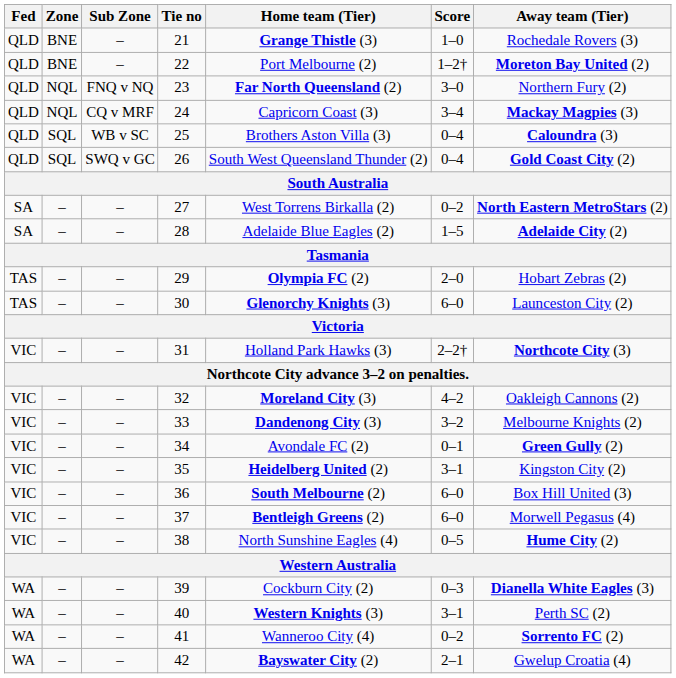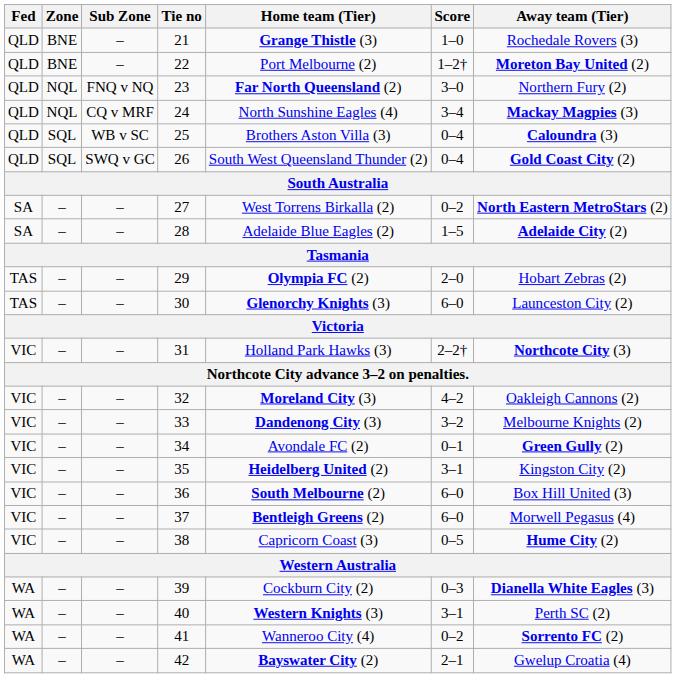 <table class="wikitable" style="text-align:center">
 <tr>
 <th>Fed</th>
 <th>Zone</th>
 <th>Sub Zone</th>
 <th>Tie no</th>
 <th>Home team (Tier)</th>
 <th>Score</th>
 <th>Away team (Tier)</th>
 </tr>
 <tr>
 <td>QLD</td>
 <td>BNE</td>
 <td>–</td>
 <td>21</td>
 <td><strong><a href='#'>Grange Thistle</a></strong> (3)</td>
 <td>1–0</td>
 <td><a href='#'>Rochedale Rovers</a> (3)</td>
 </tr>
 <tr>
 <td>QLD</td>
 <td>BNE</td>
 <td>–</td>
 <td>22</td>
 <td><a href='#'>Port Melbourne</a> (2)</td>
 <td>1–2†</td>
 <td><strong><a href='#'>Moreton Bay United</a></strong> (2)</td>
 </tr>
 <tr>
 <td>QLD</td>
 <td>NQL</td>
 <td>FNQ v NQ</td>
 <td>23</td>
 <td><strong><a href='#'>Far North Queensland</a></strong> (2)</td>
 <td>3–0</td>
 <td><a href='#'>Northern Fury</a> (2)</td>
 </tr>
 <tr>
 <td>QLD</td>
 <td>NQL</td>
 <td>CQ v MRF</td>
 <td>24</td>
-<td><a href='#'>Capricorn Coast</a> (3)</td>
+<td><a href='#'>North Sunshine Eagles</a> (4)</td>
 <td>3–4</td>
 <td><strong><a href='#'>Mackay Magpies</a></strong> (3)</td>
 </tr>
 <tr>
 <td>QLD</td>
 <td>SQL</td>
 <td>WB v SC</td>
 <td>25</td>
 <td><a href='#'>Brothers Aston Villa</a> (3)</td>
 <td>0–4</td>
 <td><strong><a href='#'>Caloundra</a></strong> (3)</td>
 </tr>
 <tr>
 <td>QLD</td>
 <td>SQL</td>
 <td>SWQ v GC</td>
 <td>26</td>
 <td><a href='#'>South West Queensland Thunder</a> (2)</td>
 <td>0–4</td>
 <td><strong><a href='#'>Gold Coast City</a></strong> (2)</td>
 </tr>
 <tr>
 <th colspan=7><a href='#'>South Australia</a></th>
 </tr>
 <tr>
 <td>SA</td>
 <td>–</td>
 <td>–</td>
 <td>27</td>
 <td><a href='#'>West Torrens Birkalla</a> (2)</td>
 <td>0–2</td>
 <td><strong><a href='#'>North Eastern MetroStars</a></strong> (2)</td>
 </tr>
 <tr>
 <td>SA</td>
 <td>–</td>
 <td>–</td>
 <td>28</td>
 <td><a href='#'>Adelaide Blue Eagles</a> (2)</td>
 <td>1–5</td>
 <td><strong><a href='#'>Adelaide City</a></strong> (2)</td>
 </tr>
 <tr>
 <th colspan=7><a href='#'>Tasmania</a></th>
 </tr>
 <tr>
 <td>TAS</td>
 <td>–</td>
 <td>–</td>
 <td>29</td>
 <td><strong><a href='#'>Olympia FC</a></strong> (2)</td>
 <td>2–0</td>
 <td><a href='#'>Hobart Zebras</a> (2)</td>
 </tr>
 <tr>
 <td>TAS</td>
 <td>–</td>
 <td>–</td>
 <td>30</td>
 <td><strong><a href='#'>Glenorchy Knights</a></strong> (3)</td>
 <td>6–0</td>
 <td><a href='#'>Launceston City</a> (2)</td>
 </tr>
 <tr>
 <th colspan=7><a href='#'>Victoria</a></th>
 </tr>
 <tr>
 <td>VIC</td>
 <td>–</td>
 <td>–</td>
 <td>31</td>
 <td><a href='#'>Holland Park Hawks</a> (3)</td>
 <td>2–2†</td>
 <td><strong><a href='#'>Northcote City</a></strong> (3)</td>
 </tr>
 <tr>
 <th colspan=7>Northcote City advance 3–2 on penalties.</th>
 </tr>
 <tr>
 <td>VIC</td>
 <td>–</td>
 <td>–</td>
 <td>32</td>
 <td><strong><a href='#'>Moreland City</a></strong> (3)</td>
 <td>4–2</td>
 <td><a href='#'>Oakleigh Cannons</a> (2)</td>
 </tr>
 <tr>
 <td>VIC</td>
 <td>–</td>
 <td>–</td>
 <td>33</td>
 <td><strong><a href='#'>Dandenong City</a></strong> (3)</td>
 <td>3–2</td>
 <td><a href='#'>Melbourne Knights</a> (2)</td>
 </tr>
 <tr>
 <td>VIC</td>
 <td>–</td>
 <td>–</td>
 <td>34</td>
 <td><a href='#'>Avondale FC</a> (2)</td>
 <td>0–1</td>
 <td><strong><a href='#'>Green Gully</a></strong> (2)</td>
 </tr>
 <tr>
 <td>VIC</td>
 <td>–</td>
 <td>–</td>
 <td>35</td>
 <td><strong><a href='#'>Heidelberg United</a></strong> (2)</td>
 <td>3–1</td>
 <td><a href='#'>Kingston City</a> (2)</td>
 </tr>
 <tr>
 <td>VIC</td>
 <td>–</td>
 <td>–</td>
 <td>36</td>
 <td><strong><a href='#'>South Melbourne</a></strong> (2)</td>
 <td>6–0</td>
 <td><a href='#'>Box Hill United</a> (3)</td>
 </tr>
 <tr>
 <td>VIC</td>
 <td>–</td>
 <td>–</td>
 <td>37</td>
 <td><strong><a href='#'>Bentleigh Greens</a></strong> (2)</td>
 <td>6–0</td>
 <td><a href='#'>Morwell Pegasus</a> (4)</td>
 </tr>
 <tr>
 <td>VIC</td>
 <td>–</td>
 <td>–</td>
 <td>38</td>
-<td><a href='#'>North Sunshine Eagles</a> (4)</td>
+<td><a href='#'>Capricorn Coast</a> (3)</td>
 <td>0–5</td>
 <td><strong><a href='#'>Hume City</a></strong> (2)</td>
 </tr>
 <tr>
 <th colspan=7><a href='#'>Western Australia</a></th>
 </tr>
 <tr>
 <td>WA</td>
 <td>–</td>
 <td>–</td>
 <td>39</td>
 <td><a href='#'>Cockburn City</a> (2)</td>
 <td>0–3</td>
 <td><strong><a href='#'>Dianella White Eagles</a></strong> (3)</td>
 </tr>
 <tr>
 <td>WA</td>
 <td>–</td>
 <td>–</td>
 <td>40</td>
 <td><strong><a href='#'>Western Knights</a></strong> (3)</td>
 <td>3–1</td>
 <td><a href='#'>Perth SC</a> (2)</td>
 </tr>
 <tr>
 <td>WA</td>
 <td>–</td>
 <td>–</td>
 <td>41</td>
 <td><a href='#'>Wanneroo City</a> (4)</td>
 <td>0–2</td>
 <td><strong><a href='#'>Sorrento FC</a></strong> (2)</td>
 </tr>
 <tr>
 <td>WA</td>
 <td>–</td>
 <td>–</td>
 <td>42</td>
 <td><strong><a href='#'>Bayswater City</a></strong> (2)</td>
 <td>2–1</td>
 <td><a href='#'>Gwelup Croatia</a> (4)</td>
 </tr>
 </table>
